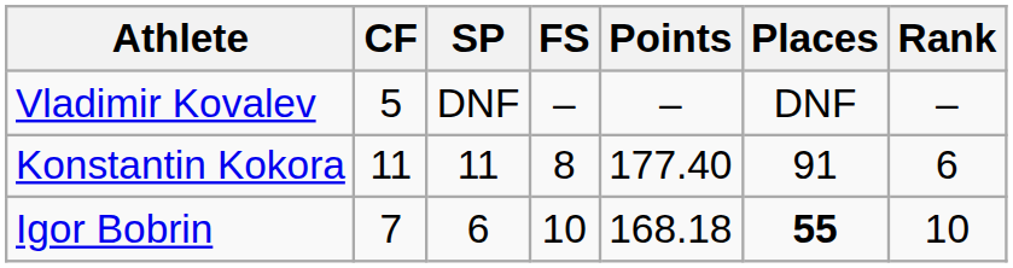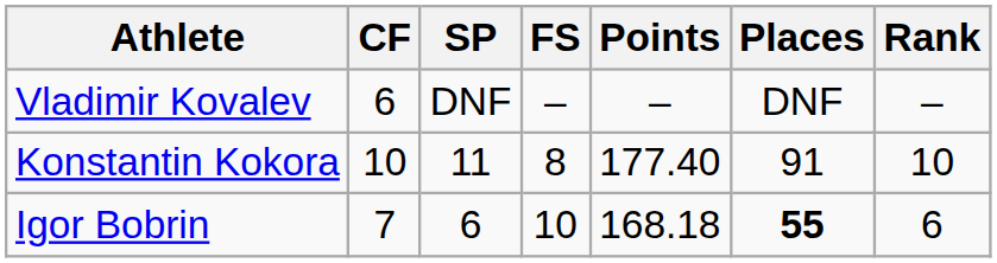 <table class="wikitable" border="1" style="font-size:90%">
 <tr>
 <th>Athlete</th>
 <th>CF</th>
 <th>SP</th>
 <th>FS</th>
 <th>Points</th>
 <th>Places</th>
 <th>Rank</th>
 </tr>
 <tr align=center>
 <td align=left><a href='#'>Vladimir Kovalev</a></td>
-<td>5</td>
+<td>6</td>
 <td>DNF</td>
 <td>–</td>
 <td>–</td>
 <td>DNF</td>
 <td>–</td>
 </tr>
 <tr align=center>
 <td align=left><a href='#'>Konstantin Kokora</a></td>
-<td>11</td>
+<td>10</td>
 <td>11</td>
 <td>8</td>
 <td>177.40</td>
 <td>91</td>
-<td>6</td>
+<td>10</td>
 </tr>
 <tr align=center>
 <td align=left><a href='#'>Igor Bobrin</a></td>
 <td>7</td>
 <td>6</td>
 <td>10</td>
 <td>168.18</td>
 <td><strong>55</strong></td>
-<td>10</td>
+<td>6</td>
 </tr>
 </table>
